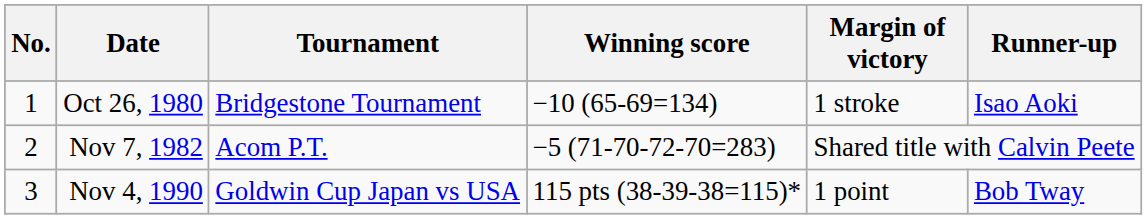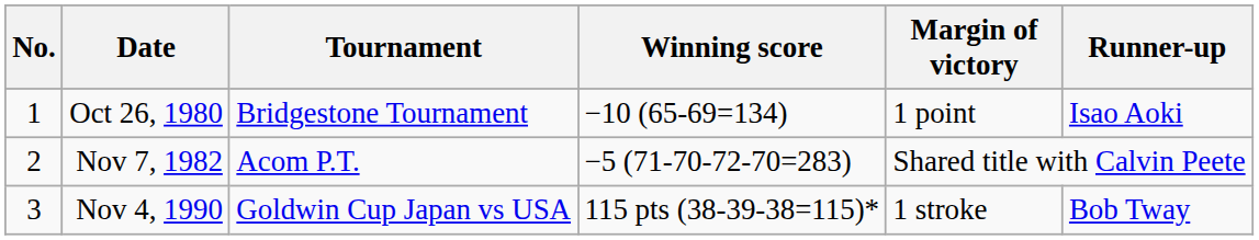 <table class="wikitable" style="font-size:95%;">
 <tr>
 <th>No.</th>
 <th>Date</th>
 <th>Tournament</th>
 <th>Winning score</th>
 <th>Margin of<br>victory</th>
 <th>Runner-up</th>
 </tr>
 <tr>
 <td align=center>1</td>
 <td align=right>Oct 26, <a href='#'>1980</a></td>
 <td><a href='#'>Bridgestone Tournament</a></td>
 <td>−10 (65-69=134)</td>
-<td>1 stroke</td>
+<td>1 point</td>
 <td> <a href='#'>Isao Aoki</a></td>
 </tr>
 <tr>
 <td align=center>2</td>
 <td align=right>Nov 7, <a href='#'>1982</a></td>
 <td><a href='#'>Acom P.T.</a></td>
 <td>−5 (71-70-72-70=283)</td>
 <td colspan=2>Shared title with  <a href='#'>Calvin Peete</a></td>
 </tr>
 <tr>
 <td align=center>3</td>
 <td align=right>Nov 4, <a href='#'>1990</a></td>
 <td><a href='#'>Goldwin Cup Japan vs USA</a></td>
 <td>115 pts (38-39-38=115)*</td>
-<td>1 point</td>
+<td>1 stroke</td>
 <td> <a href='#'>Bob Tway</a></td>
 </tr>
 </table>
